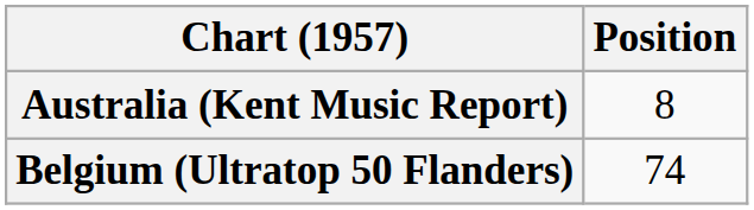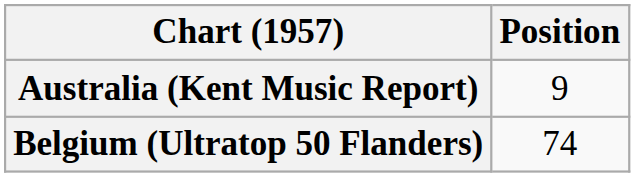 <table class="wikitable plainrowheaders" style="text-align:center">
 <tr>
 <th>Chart (1957)</th>
 <th>Position</th>
 </tr>
 <tr>
 <th scope="row">Australia (Kent Music Report)</th>
-<td>8</td>
+<td>9</td>
 </tr>
 <tr>
 <th scope="row">Belgium (Ultratop 50 Flanders)</th>
 <td>74</td>
 </tr>
 </table>
